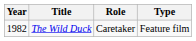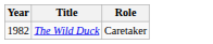 <table class="wikitable">
 <tr>
 <th>Year</th>
 <th>Title</th>
 <th>Role</th>
-<th>Type</th>
 </tr>
 <tr>
 <td>1982</td>
 <td><em><a href='#'>The Wild Duck</a></em></td>
 <td>Caretaker</td>
-<td>Feature film</td>
 </tr>
 </table>
